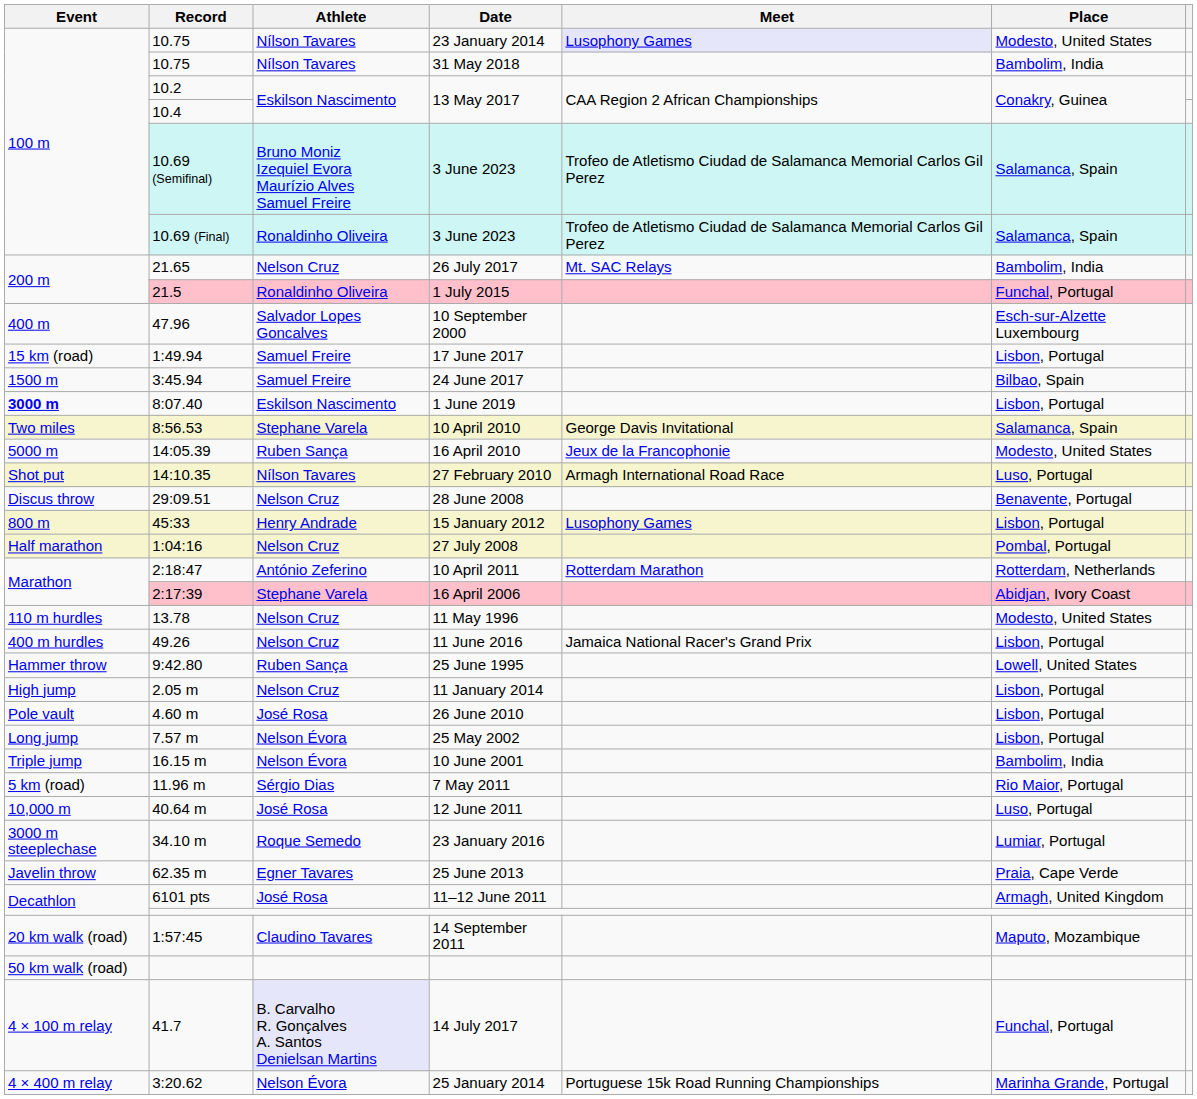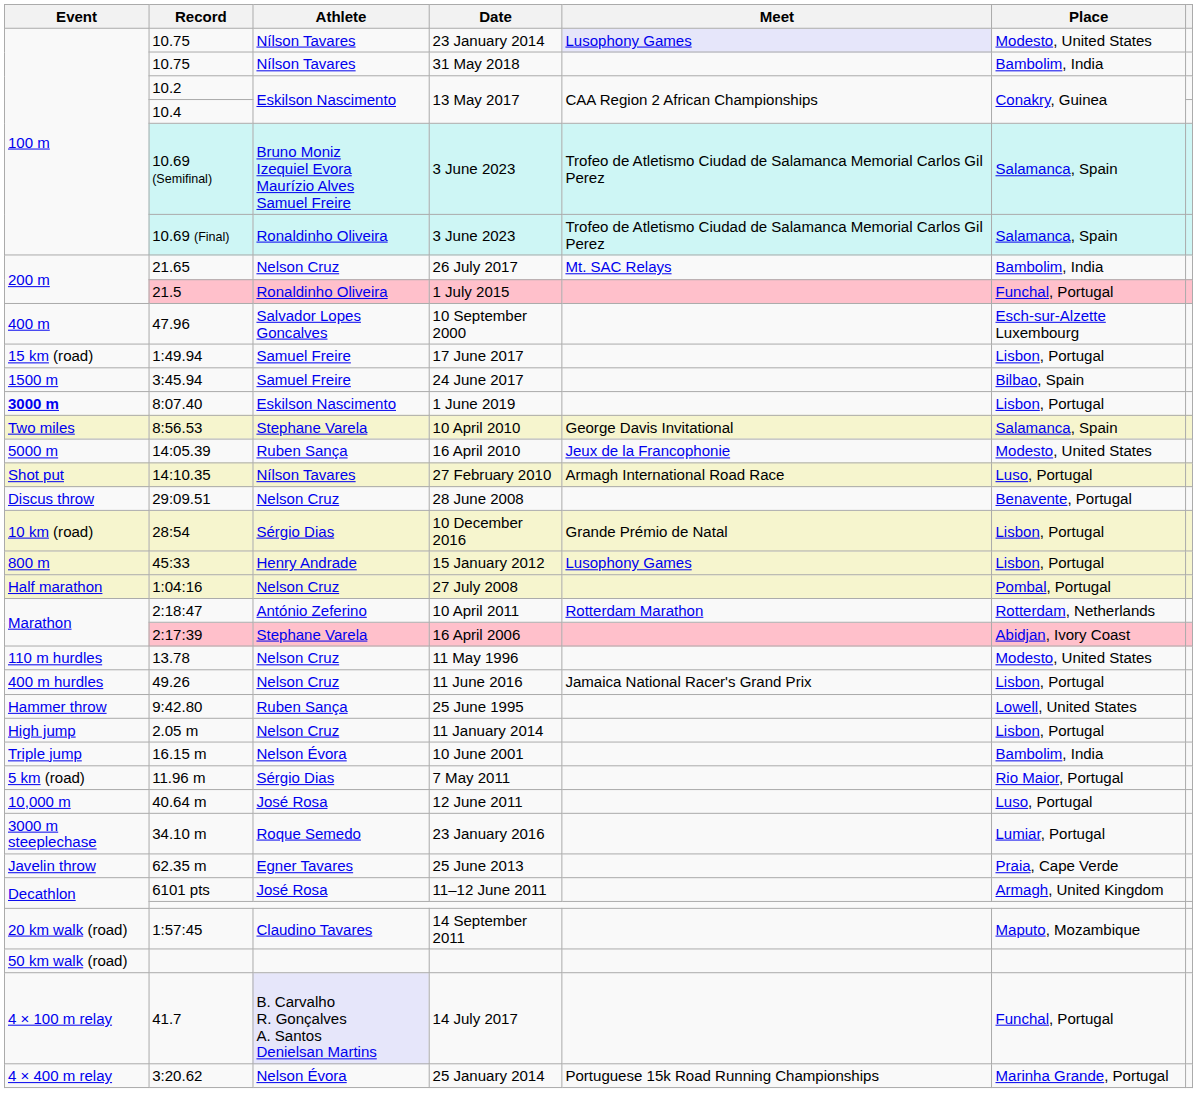 <table class="wikitable" style="font-size:95%; width: 95%;">
 <tr>
 <th>Event</th>
 <th>Record</th>
 <th>Athlete</th>
 <th>Date</th>
 <th>Meet</th>
 <th>Place</th>
 <th></th>
 </tr>
 <tr>
 <td rowspan=6><a href='#'>100 m</a></td>
 <td>10.75 </td>
 <td><a href='#'>Nílson Tavares</a></td>
 <td>23 January 2014</td>
 <td style="background: lavender;"><a href='#'>Lusophony Games</a></td>
 <td><a href='#'>Modesto</a>, United States</td>
 <td></td>
 </tr>
 <tr>
 <td>10.75 </td>
 <td><a href='#'>Nílson Tavares</a></td>
 <td>31 May 2018</td>
 <td></td>
 <td><a href='#'>Bambolim</a>, India</td>
 <td></td>
 </tr>
 <tr>
 <td>10.2 </td>
 <td rowspan=2><a href='#'>Eskilson Nascimento</a></td>
 <td rowspan=2>13 May 2017</td>
 <td rowspan=2>CAA Region 2 African Championships</td>
 <td rowspan=2><a href='#'>Conakry</a>, Guinea</td>
 <td></td>
 </tr>
 <tr>
 <td>10.4 </td>
 <td></td>
 </tr>
 <tr bgcolor=#CEF6F5>
 <td>10.69  <small>(Semifinal)</small></td>
 <td><br><a href='#'>Bruno Moniz</a><br><a href='#'>Izequiel Evora</a><br><a href='#'>Maurízio Alves</a><br><a href='#'>Samuel Freire</a></td>
 <td>3 June 2023</td>
 <td>Trofeo de Atletismo Ciudad de Salamanca Memorial Carlos Gil Perez</td>
 <td><a href='#'>Salamanca</a>, Spain</td>
 <td></td>
 </tr>
 <tr bgcolor=#CEF6F5>
 <td>10.69  <small>(Final)</small></td>
 <td><a href='#'>Ronaldinho Oliveira</a></td>
 <td>3 June 2023</td>
 <td>Trofeo de Atletismo Ciudad de Salamanca Memorial Carlos Gil Perez</td>
 <td><a href='#'>Salamanca</a>, Spain</td>
 <td></td>
 </tr>
 <tr>
 <td rowspan=2><a href='#'>200 m</a></td>
 <td>21.65 </td>
 <td><a href='#'>Nelson Cruz</a></td>
 <td>26 July 2017</td>
 <td><a href='#'>Mt. SAC Relays</a></td>
 <td><a href='#'>Bambolim</a>, India</td>
 <td></td>
 </tr>
 <tr style="background:pink">
 <td>21.5  </td>
 <td><a href='#'>Ronaldinho Oliveira</a></td>
 <td>1 July 2015</td>
 <td></td>
 <td><a href='#'>Funchal</a>, Portugal</td>
 <td></td>
 </tr>
 <tr>
 <td><a href='#'>400 m</a></td>
 <td>47.96</td>
 <td><a href='#'>Salvador Lopes Goncalves</a></td>
 <td>10 September 2000</td>
 <td></td>
 <td><a href='#'>Esch-sur-Alzette</a> Luxembourg</td>
 <td></td>
 </tr>
 <tr>
 <td><a href='#'>15 km</a> (road)</td>
 <td>1:49.94</td>
 <td><a href='#'>Samuel Freire</a></td>
 <td>17 June 2017</td>
 <td></td>
 <td><a href='#'>Lisbon</a>, Portugal</td>
 <td></td>
 </tr>
 <tr>
 <td><a href='#'>1500 m</a></td>
 <td>3:45.94</td>
 <td><a href='#'>Samuel Freire</a></td>
 <td>24 June 2017</td>
 <td></td>
 <td><a href='#'>Bilbao</a>, Spain</td>
 <td></td>
 </tr>
 <tr>
 <td><strong><a href='#'>3000 m</a></strong></td>
 <td>8:07.40</td>
 <td><a href='#'>Eskilson Nascimento</a></td>
 <td>1 June 2019</td>
 <td></td>
 <td><a href='#'>Lisbon</a>, Portugal</td>
 <td></td>
 </tr>
 <tr style="background:#f6F5CE;">
 <td><a href='#'>Two miles</a></td>
 <td>8:56.53</td>
 <td><a href='#'>Stephane Varela</a></td>
 <td>10 April 2010</td>
 <td>George Davis Invitational</td>
 <td><a href='#'>Salamanca</a>, Spain</td>
 <td></td>
 </tr>
 <tr>
 <td><a href='#'>5000 m</a></td>
 <td>14:05.39</td>
 <td><a href='#'>Ruben Sança</a></td>
 <td>16 April 2010</td>
 <td><a href='#'>Jeux de la Francophonie</a></td>
 <td><a href='#'>Modesto</a>, United States</td>
 <td></td>
 </tr>
 <tr style="background:#f6F5CE;">
 <td><a href='#'>Shot put</a></td>
 <td>14:10.35</td>
 <td><a href='#'>Nílson Tavares</a></td>
 <td>27 February 2010</td>
 <td>Armagh International Road Race</td>
 <td><a href='#'>Luso</a>, Portugal</td>
 <td></td>
 </tr>
 <tr>
 <td><a href='#'>Discus throw</a></td>
 <td>29:09.51</td>
 <td><a href='#'>Nelson Cruz</a></td>
 <td>28 June 2008</td>
 <td></td>
 <td><a href='#'>Benavente</a>, Portugal</td>
 <td></td>
 </tr>
 <tr style="background:#f6F5CE;">
+<td><a href='#'>10 km</a> (road)</td>
+<td>28:54</td>
+<td><a href='#'>Sérgio Dias</a></td>
+<td>10 December 2016</td>
+<td>Grande Prémio de Natal</td>
+<td><a href='#'>Lisbon</a>, Portugal</td>
+<td></td>
+</tr>
+<tr style="background:#f6F5CE;">
 <td><a href='#'>800 m</a></td>
 <td>45:33</td>
 <td><a href='#'>Henry Andrade</a></td>
 <td>15 January 2012</td>
 <td><a href='#'>Lusophony Games</a></td>
 <td><a href='#'>Lisbon</a>, Portugal</td>
 <td></td>
 </tr>
 <tr style="background:#f6F5CE;">
 <td><a href='#'>Half marathon</a></td>
 <td>1:04:16</td>
 <td><a href='#'>Nelson Cruz</a></td>
 <td>27 July 2008</td>
 <td></td>
 <td><a href='#'>Pombal</a>, Portugal</td>
 <td></td>
 </tr>
 <tr>
 <td rowspan=2><a href='#'>Marathon</a></td>
 <td>2:18:47</td>
 <td><a href='#'>António Zeferino</a></td>
 <td>10 April 2011</td>
 <td><a href='#'>Rotterdam Marathon</a></td>
 <td><a href='#'>Rotterdam</a>, Netherlands</td>
 <td></td>
 </tr>
 <tr style="background:pink">
 <td>2:17:39</td>
 <td><a href='#'>Stephane Varela</a></td>
 <td>16 April 2006</td>
 <td></td>
 <td><a href='#'>Abidjan</a>, Ivory Coast</td>
 <td></td>
 </tr>
 <tr>
 <td><a href='#'>110 m hurdles</a></td>
 <td>13.78</td>
 <td><a href='#'>Nelson Cruz</a></td>
 <td>11 May 1996</td>
 <td></td>
 <td><a href='#'>Modesto</a>, United States</td>
 <td></td>
 </tr>
 <tr>
 <td><a href='#'>400 m hurdles</a></td>
 <td>49.26</td>
 <td><a href='#'>Nelson Cruz</a></td>
 <td>11 June 2016</td>
 <td>Jamaica National Racer's Grand Prix</td>
 <td><a href='#'>Lisbon</a>, Portugal</td>
 <td></td>
 </tr>
 <tr>
 <td><a href='#'>Hammer throw</a></td>
 <td>9:42.80</td>
 <td><a href='#'>Ruben Sança</a></td>
 <td>25 June 1995</td>
 <td></td>
 <td><a href='#'>Lowell</a>, United States</td>
 <td></td>
 </tr>
 <tr>
 <td><a href='#'>High jump</a></td>
 <td>2.05 m</td>
 <td><a href='#'>Nelson Cruz</a></td>
 <td>11 January 2014</td>
-<td></td>
-<td><a href='#'>Lisbon</a>, Portugal</td>
-<td></td>
-</tr>
-<tr>
-<td><a href='#'>Pole vault</a></td>
-<td>4.60 m</td>
-<td><a href='#'>José Rosa</a></td>
-<td>26 June 2010</td>
-<td></td>
-<td><a href='#'>Lisbon</a>, Portugal</td>
-<td></td>
-</tr>
-<tr>
-<td><a href='#'>Long jump</a></td>
-<td>7.57 m</td>
-<td><a href='#'>Nelson Évora</a></td>
-<td>25 May 2002</td>
 <td></td>
 <td><a href='#'>Lisbon</a>, Portugal</td>
 <td></td>
 </tr>
 <tr>
 <td><a href='#'>Triple jump</a></td>
 <td>16.15 m </td>
 <td><a href='#'>Nelson Évora</a></td>
 <td>10 June 2001</td>
 <td></td>
 <td><a href='#'>Bambolim</a>, India</td>
 <td></td>
 </tr>
 <tr>
 <td><a href='#'>5 km</a> (road)</td>
 <td>11.96 m</td>
 <td><a href='#'>Sérgio Dias</a></td>
 <td>7 May 2011</td>
 <td></td>
 <td><a href='#'>Rio Maior</a>, Portugal</td>
 <td></td>
 </tr>
 <tr>
 <td><a href='#'>10,000 m</a></td>
 <td>40.64 m</td>
 <td><a href='#'>José Rosa</a></td>
 <td>12 June 2011</td>
 <td></td>
 <td><a href='#'>Luso</a>, Portugal</td>
 <td></td>
 </tr>
 <tr>
 <td><a href='#'>3000 m steeplechase</a></td>
 <td>34.10 m</td>
 <td><a href='#'>Roque Semedo</a></td>
 <td>23 January 2016</td>
 <td></td>
 <td><a href='#'>Lumiar</a>, Portugal</td>
 <td></td>
 </tr>
 <tr>
 <td><a href='#'>Javelin throw</a></td>
 <td>62.35 m</td>
 <td><a href='#'>Egner Tavares</a></td>
 <td>25 June 2013</td>
 <td></td>
 <td><a href='#'>Praia</a>, Cape Verde</td>
 <td></td>
 </tr>
 <tr>
 <td rowspan=2><a href='#'>Decathlon</a></td>
 <td>6101 pts</td>
 <td><a href='#'>José Rosa</a></td>
 <td>11–12 June 2011</td>
 <td></td>
 <td><a href='#'>Armagh</a>, United Kingdom</td>
 <td></td>
 </tr>
 <tr>
 <td colspan=5></td>
 <td></td>
 </tr>
 <tr>
 <td><a href='#'>20 km walk</a> (road)</td>
 <td>1:57:45</td>
 <td><a href='#'>Claudino Tavares</a></td>
 <td>14 September 2011</td>
 <td></td>
 <td><a href='#'>Maputo</a>, Mozambique</td>
 <td></td>
 </tr>
 <tr>
 <td><a href='#'>50 km walk</a> (road)</td>
 <td></td>
 <td></td>
 <td></td>
 <td></td>
 <td></td>
 <td></td>
 </tr>
 <tr>
 <td><a href='#'>4 × 100 m relay</a></td>
 <td>41.7 </td>
 <td style="background: lavender;"><br>B. Carvalho<br>R. Gonçalves<br>A. Santos<br><a href='#'>Denielsan Martins</a></td>
 <td>14 July 2017</td>
 <td></td>
 <td><a href='#'>Funchal</a>, Portugal</td>
 <td></td>
 </tr>
 <tr>
 <td><a href='#'>4 × 400 m relay</a></td>
 <td>3:20.62</td>
 <td><a href='#'>Nelson Évora</a></td>
 <td>25 January 2014</td>
 <td>Portuguese 15k Road Running Championships</td>
 <td><a href='#'>Marinha Grande</a>, Portugal</td>
 <td></td>
 </tr>
 </table>
